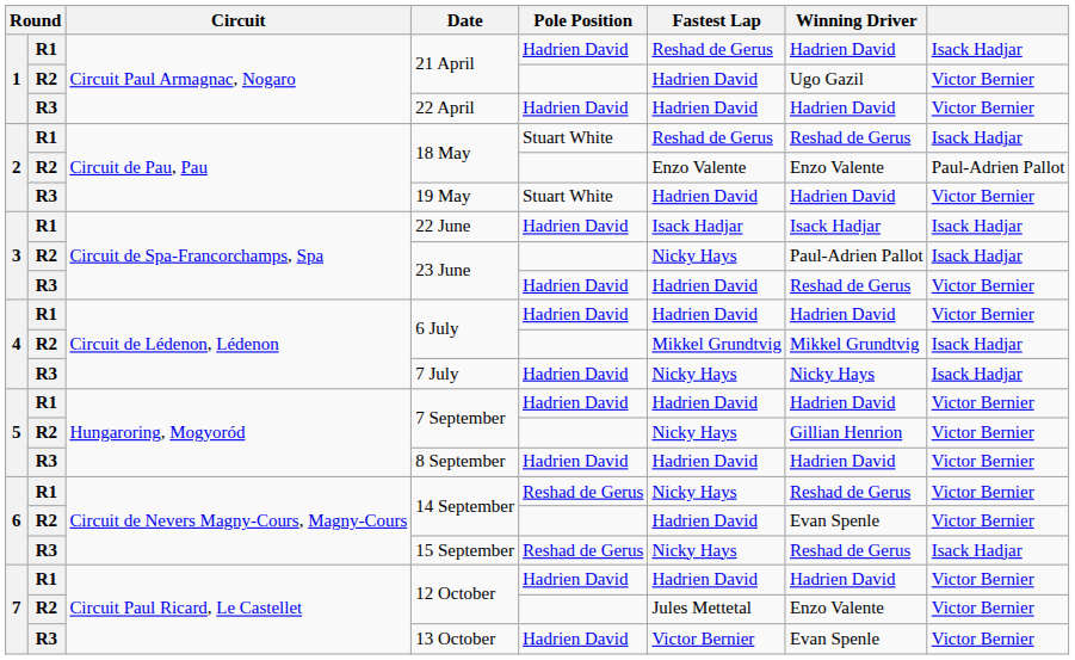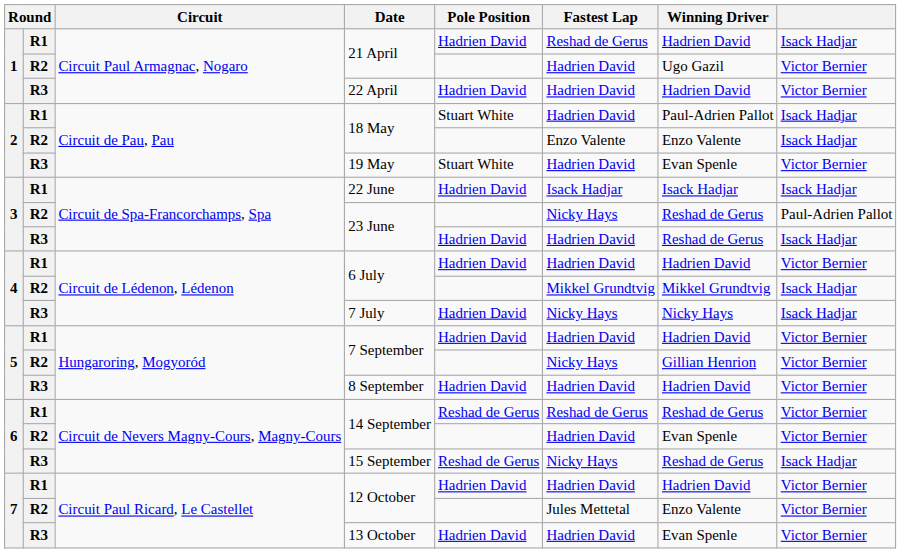 <table class="wikitable" style="font-size:85%">
 <tr>
 <th colspan=2>Round</th>
 <th>Circuit</th>
 <th>Date</th>
 <th>Pole Position</th>
 <th>Fastest Lap</th>
 <th>Winning Driver</th>
 <th></th>
 </tr>
 <tr>
 <th rowspan=3>1</th>
 <th>R1</th>
 <td rowspan=3 nowrap> <a href='#'>Circuit Paul Armagnac</a>, <a href='#'>Nogaro</a></td>
 <td rowspan=2 nowrap>21 April</td>
 <td nowrap> <a href='#'>Hadrien David</a></td>
 <td nowrap> <a href='#'>Reshad de Gerus</a></td>
 <td nowrap> <a href='#'>Hadrien David</a></td>
 <td nowrap> <a href='#'>Isack Hadjar</a></td>
 </tr>
 <tr>
 <th>R2</th>
 <td></td>
 <td nowrap> <a href='#'>Hadrien David</a></td>
 <td nowrap> Ugo Gazil</td>
 <td nowrap> <a href='#'>Victor Bernier</a></td>
 </tr>
 <tr>
 <th>R3</th>
 <td>22 April</td>
 <td nowrap> <a href='#'>Hadrien David</a></td>
 <td nowrap> <a href='#'>Hadrien David</a></td>
 <td nowrap> <a href='#'>Hadrien David</a></td>
 <td nowrap> <a href='#'>Victor Bernier</a></td>
 </tr>
 <tr>
 <th rowspan=3>2</th>
 <th>R1</th>
 <td rowspan=3 nowrap> <a href='#'>Circuit de Pau</a>, <a href='#'>Pau</a></td>
 <td rowspan=2>18 May</td>
 <td nowrap> Stuart White</td>
-<td nowrap> <a href='#'>Reshad de Gerus</a></td>
-<td nowrap> <a href='#'>Reshad de Gerus</a></td>
+<td nowrap> <a href='#'>Hadrien David</a></td>
+<td nowrap> Paul-Adrien Pallot</td>
 <td nowrap> <a href='#'>Isack Hadjar</a></td>
 </tr>
 <tr>
 <th>R2</th>
 <td></td>
 <td nowrap> Enzo Valente</td>
 <td nowrap> Enzo Valente</td>
-<td nowrap> Paul-Adrien Pallot</td>
+<td nowrap> <a href='#'>Isack Hadjar</a></td>
 </tr>
 <tr>
 <th>R3</th>
 <td>19 May</td>
 <td nowrap> Stuart White</td>
 <td nowrap> <a href='#'>Hadrien David</a></td>
-<td nowrap> <a href='#'>Hadrien David</a></td>
+<td> Evan Spenle</td>
 <td nowrap> <a href='#'>Victor Bernier</a></td>
 </tr>
 <tr>
 <th rowspan=3>3</th>
 <th>R1</th>
 <td rowspan=3> <a href='#'>Circuit de Spa-Francorchamps</a>, <a href='#'>Spa</a></td>
 <td>22 June</td>
 <td> <a href='#'>Hadrien David</a></td>
 <td> <a href='#'>Isack Hadjar</a></td>
 <td> <a href='#'>Isack Hadjar</a></td>
 <td> <a href='#'>Isack Hadjar</a></td>
 </tr>
 <tr>
 <th>R2</th>
 <td rowspan=2>23 June</td>
 <td></td>
 <td> <a href='#'>Nicky Hays</a></td>
+<td nowrap> <a href='#'>Reshad de Gerus</a></td>
 <td nowrap> Paul-Adrien Pallot</td>
-<td nowrap> <a href='#'>Isack Hadjar</a></td>
 </tr>
 <tr>
 <th>R3</th>
 <td> <a href='#'>Hadrien David</a></td>
 <td nowrap> <a href='#'>Hadrien David</a> </td>
 <td> <a href='#'>Reshad de Gerus</a></td>
-<td> <a href='#'>Victor Bernier</a></td>
+<td> <a href='#'>Isack Hadjar</a></td>
 </tr>
 <tr>
 <th rowspan=3>4</th>
 <th>R1</th>
 <td rowspan=3> <a href='#'>Circuit de Lédenon</a>, <a href='#'>Lédenon</a></td>
 <td rowspan=2>6 July</td>
 <td> <a href='#'>Hadrien David</a></td>
 <td> <a href='#'>Hadrien David</a></td>
 <td> <a href='#'>Hadrien David</a></td>
 <td> <a href='#'>Victor Bernier</a></td>
 </tr>
 <tr>
 <th>R2</th>
 <td></td>
 <td> <a href='#'>Mikkel Grundtvig</a></td>
 <td> <a href='#'>Mikkel Grundtvig</a></td>
 <td> <a href='#'>Isack Hadjar</a></td>
 </tr>
 <tr>
 <th>R3</th>
 <td>7 July</td>
 <td> <a href='#'>Hadrien David</a></td>
 <td> <a href='#'>Nicky Hays</a></td>
 <td> <a href='#'>Nicky Hays</a></td>
 <td> <a href='#'>Isack Hadjar</a></td>
 </tr>
 <tr>
 <th rowspan=3>5</th>
 <th>R1</th>
 <td rowspan=3> <a href='#'>Hungaroring</a>, <a href='#'>Mogyoród</a></td>
 <td rowspan=2>7 September</td>
 <td> <a href='#'>Hadrien David</a></td>
 <td> <a href='#'>Hadrien David</a></td>
 <td> <a href='#'>Hadrien David</a></td>
 <td> <a href='#'>Victor Bernier</a></td>
 </tr>
 <tr>
 <th>R2</th>
 <td></td>
 <td> <a href='#'>Nicky Hays</a></td>
 <td> <a href='#'>Gillian Henrion</a></td>
 <td> <a href='#'>Victor Bernier</a></td>
 </tr>
 <tr>
 <th>R3</th>
 <td>8 September</td>
 <td> <a href='#'>Hadrien David</a></td>
 <td> <a href='#'>Hadrien David</a></td>
 <td> <a href='#'>Hadrien David</a></td>
 <td> <a href='#'>Victor Bernier</a></td>
 </tr>
 <tr>
 <th rowspan=3>6</th>
 <th>R1</th>
 <td rowspan=3 nowrap> <a href='#'>Circuit de Nevers Magny-Cours</a>, <a href='#'>Magny-Cours</a></td>
 <td rowspan=2 nowrap>14 September</td>
 <td nowrap> <a href='#'>Reshad de Gerus</a></td>
-<td> <a href='#'>Nicky Hays</a></td>
+<td nowrap> <a href='#'>Reshad de Gerus</a></td>
 <td nowrap> <a href='#'>Reshad de Gerus</a></td>
 <td> <a href='#'>Victor Bernier</a></td>
 </tr>
 <tr>
 <th>R2</th>
 <td></td>
 <td nowrap> <a href='#'>Hadrien David</a> </td>
 <td> Evan Spenle</td>
 <td> <a href='#'>Victor Bernier</a></td>
 </tr>
 <tr>
 <th>R3</th>
 <td>15 September</td>
 <td> <a href='#'>Reshad de Gerus</a></td>
 <td> <a href='#'>Nicky Hays</a></td>
 <td> <a href='#'>Reshad de Gerus</a></td>
 <td> <a href='#'>Isack Hadjar</a></td>
 </tr>
 <tr>
 <th rowspan=3>7</th>
 <th>R1</th>
 <td rowspan=3> <a href='#'>Circuit Paul Ricard</a>, <a href='#'>Le Castellet</a></td>
 <td rowspan=2>12 October</td>
 <td> <a href='#'>Hadrien David</a></td>
 <td> <a href='#'>Hadrien David</a></td>
 <td> <a href='#'>Hadrien David</a></td>
 <td> <a href='#'>Victor Bernier</a></td>
 </tr>
 <tr>
 <th>R2</th>
 <td></td>
 <td> Jules Mettetal</td>
 <td> Enzo Valente </td>
 <td> <a href='#'>Victor Bernier</a></td>
 </tr>
 <tr>
 <th>R3</th>
 <td>13 October</td>
 <td> <a href='#'>Hadrien David</a></td>
-<td> <a href='#'>Victor Bernier</a></td>
+<td nowrap> <a href='#'>Hadrien David</a></td>
 <td> Evan Spenle</td>
 <td> <a href='#'>Victor Bernier</a></td>
 </tr>
 </table>
